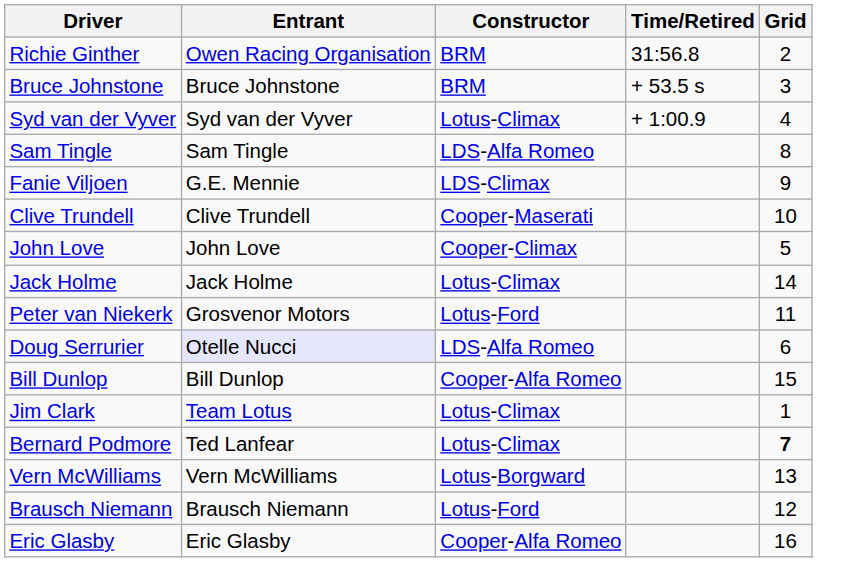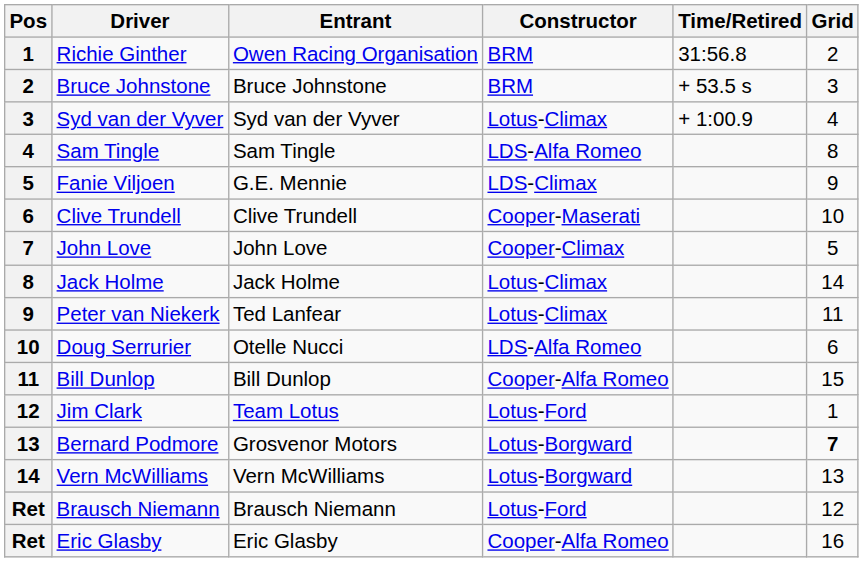 <table class="wikitable" style="font-size: 95%;">
 <tr>
+<th>Pos</th>
 <th>Driver</th>
 <th>Entrant</th>
 <th>Constructor</th>
 <th>Time/Retired</th>
 <th>Grid</th>
 </tr>
 <tr>
+<th>1</th>
 <td> <a href='#'>Richie Ginther</a></td>
 <td><a href='#'>Owen Racing Organisation</a></td>
 <td><a href='#'>BRM</a></td>
 <td>31:56.8</td>
 <td style="text-align:center">2</td>
 </tr>
 <tr>
+<th>2</th>
 <td> <a href='#'>Bruce Johnstone</a></td>
 <td>Bruce Johnstone</td>
 <td><a href='#'>BRM</a></td>
 <td>+ 53.5 s</td>
 <td style="text-align:center">3</td>
 </tr>
 <tr>
+<th>3</th>
 <td> <a href='#'>Syd van der Vyver</a></td>
 <td>Syd van der Vyver</td>
 <td><a href='#'>Lotus</a>-<a href='#'>Climax</a></td>
 <td>+ 1:00.9</td>
 <td style="text-align:center">4</td>
 </tr>
 <tr>
+<th>4</th>
 <td> <a href='#'>Sam Tingle</a></td>
 <td>Sam Tingle</td>
 <td><a href='#'>LDS</a>-<a href='#'>Alfa Romeo</a></td>
 <td></td>
 <td style="text-align:center">8</td>
 </tr>
 <tr>
+<th>5</th>
 <td> <a href='#'>Fanie Viljoen</a></td>
 <td>G.E. Mennie</td>
 <td><a href='#'>LDS</a>-<a href='#'>Climax</a></td>
 <td></td>
 <td style="text-align:center">9</td>
 </tr>
 <tr>
+<th>6</th>
 <td> <a href='#'>Clive Trundell</a></td>
 <td>Clive Trundell</td>
 <td><a href='#'>Cooper</a>-<a href='#'>Maserati</a></td>
 <td></td>
 <td style="text-align:center">10</td>
 </tr>
 <tr>
+<th>7</th>
 <td> <a href='#'>John Love</a></td>
 <td>John Love</td>
 <td><a href='#'>Cooper</a>-<a href='#'>Climax</a></td>
 <td></td>
 <td style="text-align:center">5</td>
 </tr>
 <tr>
+<th>8</th>
 <td> <a href='#'>Jack Holme</a></td>
 <td>Jack Holme</td>
 <td><a href='#'>Lotus</a>-<a href='#'>Climax</a></td>
 <td></td>
 <td style="text-align:center">14</td>
 </tr>
 <tr>
+<th>9</th>
 <td> <a href='#'>Peter van Niekerk</a></td>
-<td>Grosvenor Motors</td>
-<td><a href='#'>Lotus</a>-<a href='#'>Ford</a></td>
+<td>Ted Lanfear</td>
+<td><a href='#'>Lotus</a>-<a href='#'>Climax</a></td>
 <td></td>
 <td style="text-align:center">11</td>
 </tr>
 <tr>
+<th>10</th>
 <td> <a href='#'>Doug Serrurier</a></td>
-<td style="background: lavender;">Otelle Nucci</td>
+<td>Otelle Nucci</td>
 <td><a href='#'>LDS</a>-<a href='#'>Alfa Romeo</a></td>
 <td></td>
 <td style="text-align:center">6</td>
 </tr>
 <tr>
+<th>11</th>
 <td> <a href='#'>Bill Dunlop</a></td>
 <td>Bill Dunlop</td>
 <td><a href='#'>Cooper</a>-<a href='#'>Alfa Romeo</a></td>
 <td></td>
 <td style="text-align:center">15</td>
 </tr>
 <tr>
+<th>12</th>
 <td> <a href='#'>Jim Clark</a></td>
 <td><a href='#'>Team Lotus</a></td>
-<td><a href='#'>Lotus</a>-<a href='#'>Climax</a></td>
+<td><a href='#'>Lotus</a>-<a href='#'>Ford</a></td>
 <td></td>
 <td style="text-align:center">1</td>
 </tr>
 <tr>
+<th>13</th>
 <td> <a href='#'>Bernard Podmore</a></td>
-<td>Ted Lanfear</td>
-<td><a href='#'>Lotus</a>-<a href='#'>Climax</a></td>
+<td>Grosvenor Motors</td>
+<td><a href='#'>Lotus</a>-<a href='#'>Borgward</a></td>
 <td></td>
 <td style="text-align:center"><strong>7</strong></td>
 </tr>
 <tr>
+<th>14</th>
 <td> <a href='#'>Vern McWilliams</a></td>
 <td>Vern McWilliams</td>
 <td><a href='#'>Lotus</a>-<a href='#'>Borgward</a></td>
 <td></td>
 <td style="text-align:center">13</td>
 </tr>
 <tr>
+<th>Ret</th>
 <td> <a href='#'>Brausch Niemann</a></td>
 <td>Brausch Niemann</td>
 <td><a href='#'>Lotus</a>-<a href='#'>Ford</a></td>
 <td></td>
 <td style="text-align:center">12</td>
 </tr>
 <tr>
+<th>Ret</th>
 <td> <a href='#'>Eric Glasby</a></td>
 <td>Eric Glasby</td>
 <td><a href='#'>Cooper</a>-<a href='#'>Alfa Romeo</a></td>
 <td></td>
 <td style="text-align:center">16</td>
 </tr>
 </table>
